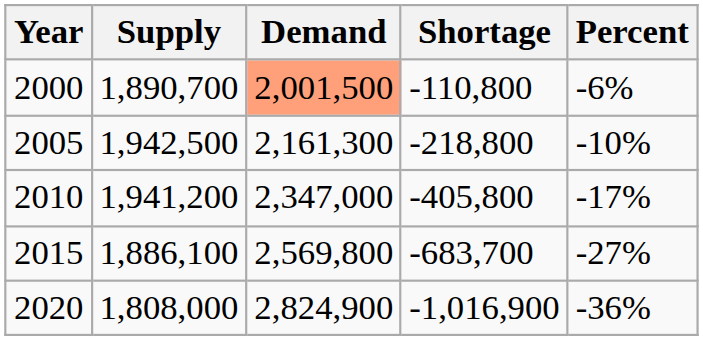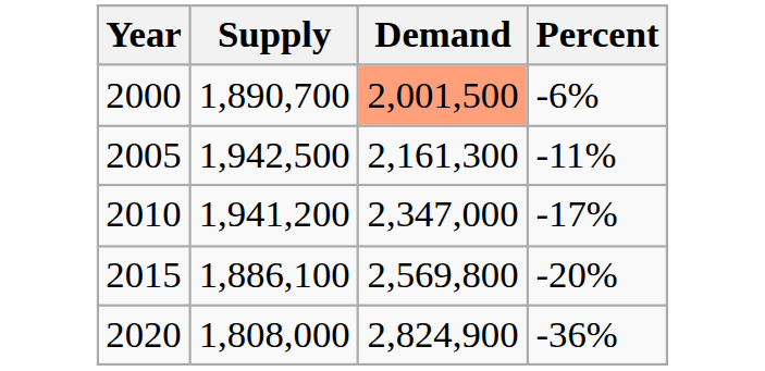 <table class="wikitable" style="margin:1em auto;">
 <tr>
 <th>Year</th>
 <th>Supply</th>
 <th>Demand</th>
-<th>Shortage</th>
 <th>Percent</th>
 </tr>
 <tr>
 <td>2000</td>
 <td>1,890,700</td>
 <td style="background: lightsalmon;">2,001,500</td>
-<td>-110,800</td>
 <td>-6%</td>
 </tr>
 <tr>
 <td>2005</td>
 <td>1,942,500</td>
 <td>2,161,300</td>
-<td>-218,800</td>
-<td>-10%</td>
+<td>-11%</td>
 </tr>
 <tr>
 <td>2010</td>
 <td>1,941,200</td>
 <td>2,347,000</td>
-<td>-405,800</td>
 <td>-17%</td>
 </tr>
 <tr>
 <td>2015</td>
 <td>1,886,100</td>
 <td>2,569,800</td>
-<td>-683,700</td>
-<td>-27%</td>
+<td>-20%</td>
 </tr>
 <tr>
 <td>2020</td>
 <td>1,808,000</td>
 <td>2,824,900</td>
-<td>-1,016,900</td>
 <td>-36%</td>
 </tr>
 </table>
